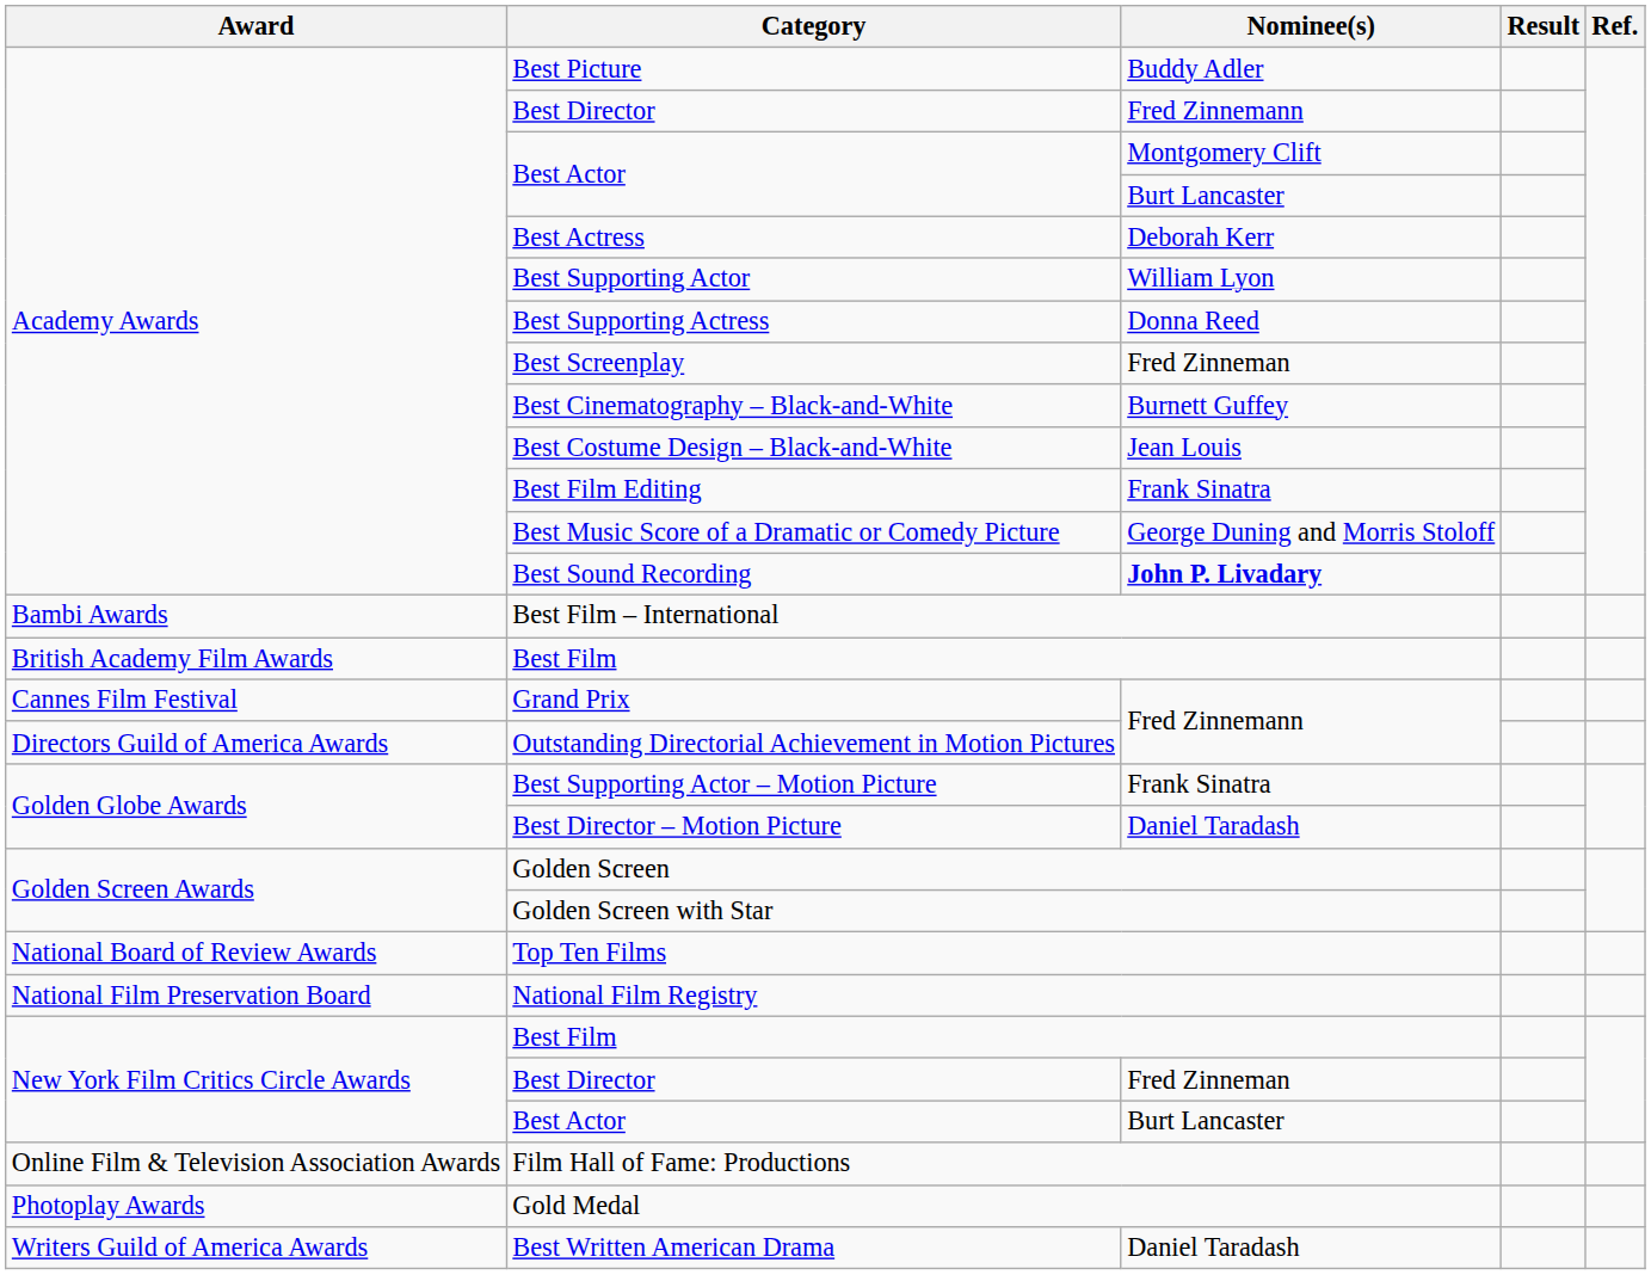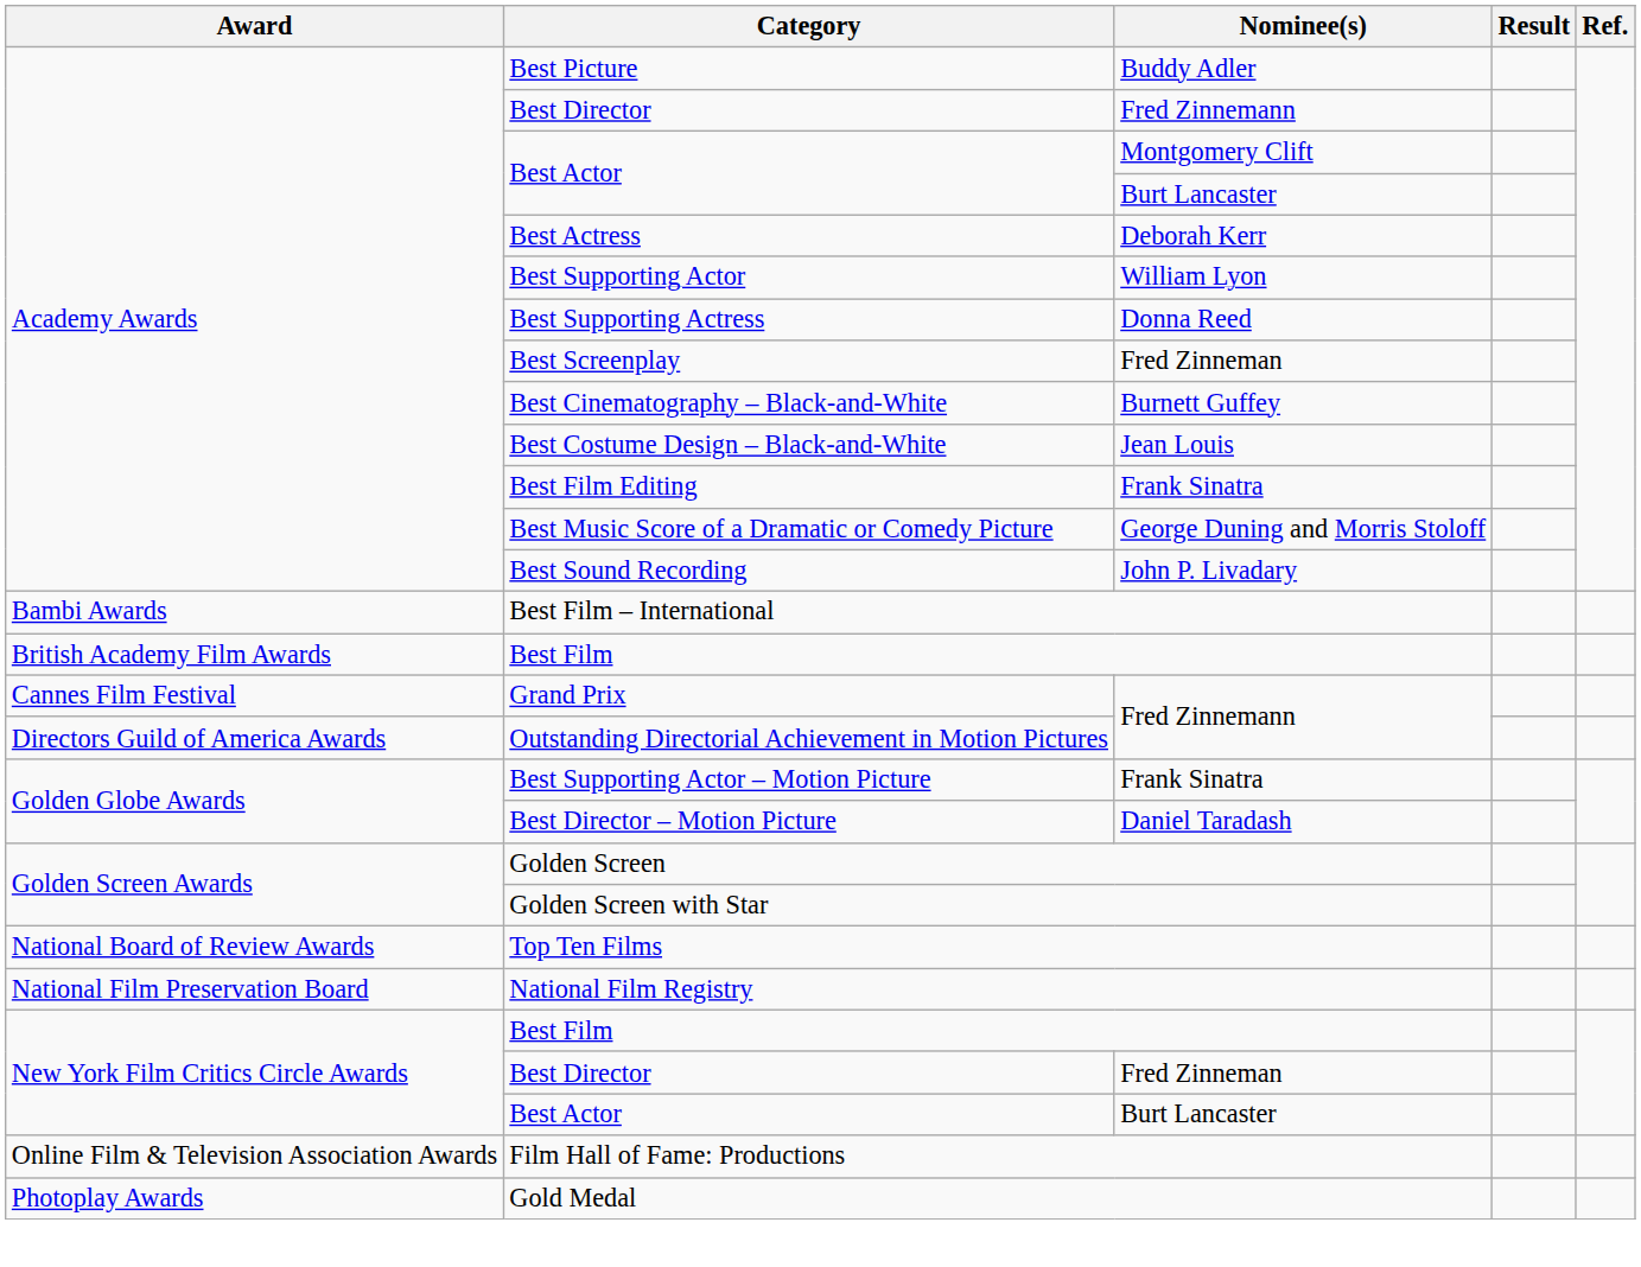 <table class="wikitable plainrowheaders">
 <tr>
 <th>Award</th>
 <th>Category</th>
 <th>Nominee(s)</th>
 <th>Result</th>
 <th>Ref.</th>
 </tr>
 <tr>
 <td rowspan="13"><a href='#'>Academy Awards</a></td>
 <td><a href='#'>Best Picture</a></td>
 <td><a href='#'>Buddy Adler</a></td>
 <td></td>
 <td align="center" rowspan="13"></td>
 </tr>
 <tr>
 <td><a href='#'>Best Director</a></td>
 <td><a href='#'>Fred Zinnemann</a></td>
 <td></td>
 </tr>
 <tr>
 <td rowspan="2"><a href='#'>Best Actor</a></td>
 <td><a href='#'>Montgomery Clift</a></td>
 <td></td>
 </tr>
 <tr>
 <td><a href='#'>Burt Lancaster</a></td>
 <td></td>
 </tr>
 <tr>
 <td><a href='#'>Best Actress</a></td>
 <td><a href='#'>Deborah Kerr</a></td>
 <td></td>
 </tr>
 <tr>
 <td><a href='#'>Best Supporting Actor</a></td>
 <td><a href='#'>William Lyon</a></td>
 <td></td>
 </tr>
 <tr>
 <td><a href='#'>Best Supporting Actress</a></td>
 <td><a href='#'>Donna Reed</a></td>
 <td></td>
 </tr>
 <tr>
 <td><a href='#'>Best Screenplay</a></td>
 <td>Fred Zinneman</td>
 <td></td>
 </tr>
 <tr>
 <td><a href='#'>Best Cinematography – Black-and-White</a></td>
 <td><a href='#'>Burnett Guffey</a></td>
 <td></td>
 </tr>
 <tr>
 <td><a href='#'>Best Costume Design – Black-and-White</a></td>
 <td><a href='#'>Jean Louis</a></td>
 <td></td>
 </tr>
 <tr>
 <td><a href='#'>Best Film Editing</a></td>
 <td><a href='#'>Frank Sinatra</a></td>
 <td></td>
 </tr>
 <tr>
 <td><a href='#'>Best Music Score of a Dramatic or Comedy Picture</a></td>
 <td><a href='#'>George Duning</a> and <a href='#'>Morris Stoloff</a></td>
 <td></td>
 </tr>
 <tr>
 <td><a href='#'>Best Sound Recording</a></td>
-<td><strong><a href='#'>John P. Livadary</a></strong></td>
+<td><a href='#'>John P. Livadary</a></td>
 <td></td>
 </tr>
 <tr>
 <td><a href='#'>Bambi Awards</a></td>
 <td colspan="2">Best Film – International</td>
 <td></td>
 <td align="center"></td>
 </tr>
 <tr>
 <td><a href='#'>British Academy Film Awards</a></td>
 <td colspan="2"><a href='#'>Best Film</a></td>
 <td></td>
 <td align="center"></td>
 </tr>
 <tr>
 <td rowspan="1"><a href='#'>Cannes Film Festival</a></td>
 <td><a href='#'>Grand Prix</a></td>
 <td rowspan="2">Fred Zinnemann</td>
 <td></td>
 <td align="center"></td>
 </tr>
 <tr>
 <td><a href='#'>Directors Guild of America Awards</a></td>
 <td><a href='#'>Outstanding Directorial Achievement in Motion Pictures</a></td>
 <td></td>
 <td align="center"></td>
 </tr>
 <tr>
 <td rowspan="2"><a href='#'>Golden Globe Awards</a></td>
 <td><a href='#'>Best Supporting Actor – Motion Picture</a></td>
 <td>Frank Sinatra</td>
 <td></td>
 <td align="center" rowspan="2"></td>
 </tr>
 <tr>
 <td><a href='#'>Best Director – Motion Picture</a></td>
 <td><a href='#'>Daniel Taradash</a></td>
 <td></td>
 </tr>
 <tr>
 <td rowspan="2"><a href='#'>Golden Screen Awards</a></td>
 <td colspan="2">Golden Screen</td>
 <td></td>
 <td align="center" rowspan="2"></td>
 </tr>
 <tr>
 <td colspan="2">Golden Screen with Star</td>
 <td></td>
 </tr>
 <tr>
 <td><a href='#'>National Board of Review Awards</a></td>
 <td colspan="2"><a href='#'>Top Ten Films</a></td>
 <td></td>
 <td align="center"></td>
 </tr>
 <tr>
 <td><a href='#'>National Film Preservation Board</a></td>
 <td colspan="2"><a href='#'>National Film Registry</a></td>
 <td></td>
 <td align="center"></td>
 </tr>
 <tr>
 <td rowspan="3"><a href='#'>New York Film Critics Circle Awards</a></td>
 <td colspan="2"><a href='#'>Best Film</a></td>
 <td></td>
 <td align="center" rowspan="3"></td>
 </tr>
 <tr>
 <td><a href='#'>Best Director</a></td>
 <td>Fred Zinneman</td>
 <td></td>
 </tr>
 <tr>
 <td><a href='#'>Best Actor</a></td>
 <td>Burt Lancaster</td>
 <td></td>
 </tr>
 <tr>
 <td>Online Film & Television Association Awards</td>
 <td colspan="2">Film Hall of Fame: Productions</td>
 <td></td>
 <td align="center"></td>
 </tr>
 <tr>
 <td><a href='#'>Photoplay Awards</a></td>
 <td colspan="2">Gold Medal</td>
 <td></td>
 <td align="center"></td>
 </tr>
-<tr>
-<td><a href='#'>Writers Guild of America Awards</a></td>
-<td><a href='#'>Best Written American Drama</a></td>
-<td>Daniel Taradash</td>
-<td></td>
-<td align="center"></td>
-</tr>
 </table>
